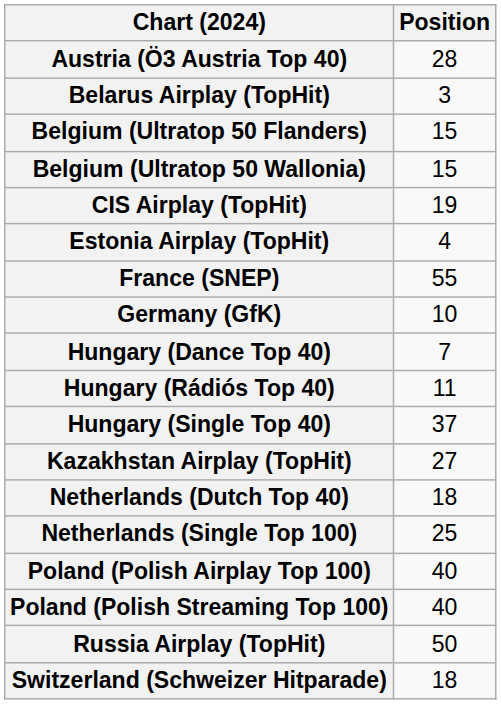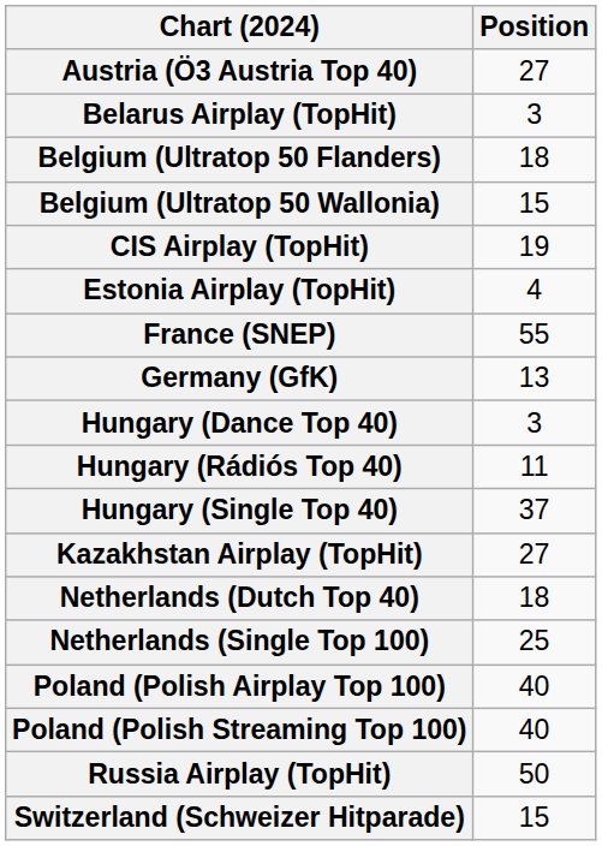 <table class="wikitable sortable plainrowheaders" style="text-align:center">
 <tr>
 <th scope="col">Chart (2024)</th>
 <th scope="col">Position</th>
 </tr>
 <tr>
 <th scope="row">Austria (Ö3 Austria Top 40)</th>
-<td>28</td>
+<td>27</td>
 </tr>
 <tr>
 <th scope="row">Belarus Airplay (TopHit)</th>
 <td>3</td>
 </tr>
 <tr>
 <th scope="row">Belgium (Ultratop 50 Flanders)</th>
-<td>15</td>
+<td>18</td>
 </tr>
 <tr>
 <th scope="row">Belgium (Ultratop 50 Wallonia)</th>
 <td>15</td>
 </tr>
 <tr>
 <th scope="row">CIS Airplay (TopHit)</th>
 <td>19</td>
 </tr>
 <tr>
 <th scope="row">Estonia Airplay (TopHit)</th>
 <td>4</td>
 </tr>
 <tr>
 <th scope="row">France (SNEP)</th>
 <td>55</td>
 </tr>
 <tr>
 <th scope="row">Germany (GfK)</th>
-<td>10</td>
+<td>13</td>
 </tr>
 <tr>
 <th scope="row">Hungary (Dance Top 40)</th>
-<td>7</td>
+<td>3</td>
 </tr>
 <tr>
 <th scope="row">Hungary (Rádiós Top 40)</th>
 <td>11</td>
 </tr>
 <tr>
 <th scope="row">Hungary (Single Top 40)</th>
 <td>37</td>
 </tr>
 <tr>
 <th scope="row">Kazakhstan Airplay (TopHit)</th>
 <td>27</td>
 </tr>
 <tr>
 <th scope="row">Netherlands (Dutch Top 40)</th>
 <td>18</td>
 </tr>
 <tr>
 <th scope="row">Netherlands (Single Top 100)</th>
 <td>25</td>
 </tr>
 <tr>
 <th scope="row">Poland (Polish Airplay Top 100)</th>
 <td>40</td>
 </tr>
 <tr>
 <th scope="row">Poland (Polish Streaming Top 100)</th>
 <td>40</td>
 </tr>
 <tr>
 <th scope="row">Russia Airplay (TopHit)</th>
 <td>50</td>
 </tr>
 <tr>
 <th scope="row">Switzerland (Schweizer Hitparade)</th>
-<td>18</td>
+<td>15</td>
 </tr>
 </table>
